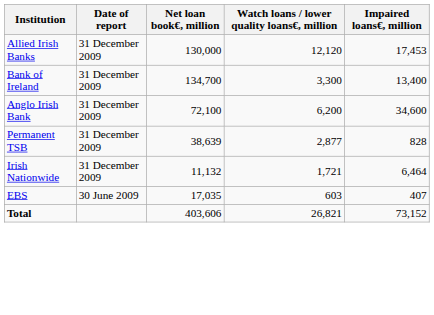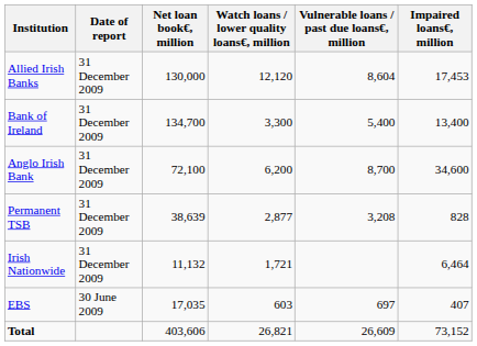 <table class="wikitable">
 <tr>
 <th>Institution</th>
 <th>Date of report</th>
 <th>Net loan book€,  million</th>
 <th>Watch loans / lower quality loans€,  million</th>
+<th>Vulnerable loans / past due loans€,  million</th>
 <th>Impaired loans€,  million</th>
 </tr>
 <tr>
 <td><a href='#'>Allied Irish Banks</a></td>
 <td>31 December 2009</td>
 <td align=right>130,000</td>
 <td align=right>12,120</td>
+<td align=right>8,604</td>
 <td align=right>17,453</td>
 </tr>
 <tr>
 <td><a href='#'>Bank of Ireland</a></td>
 <td>31 December 2009</td>
 <td align=right>134,700</td>
 <td align=right>3,300</td>
+<td align=right>5,400</td>
 <td align=right>13,400</td>
 </tr>
 <tr>
 <td><a href='#'>Anglo Irish Bank</a></td>
 <td>31 December 2009</td>
 <td align=right>72,100</td>
 <td align=right>6,200</td>
+<td align=right>8,700</td>
 <td align=right>34,600</td>
 </tr>
 <tr>
 <td><a href='#'>Permanent TSB</a></td>
 <td>31 December 2009</td>
 <td align=right>38,639</td>
 <td align=right>2,877</td>
+<td align=right>3,208</td>
 <td align=right>828</td>
 </tr>
 <tr>
 <td><a href='#'>Irish Nationwide</a></td>
 <td>31 December 2009</td>
 <td align=right>11,132</td>
 <td align=right>1,721</td>
+<td align=right></td>
 <td align=right>6,464</td>
 </tr>
 <tr>
 <td><a href='#'>EBS</a></td>
 <td>30 June 2009</td>
 <td align=right>17,035</td>
 <td align=right>603</td>
+<td align=right>697</td>
 <td align=right>407</td>
 </tr>
 <tr>
 <td><strong>Total</strong></td>
 <td></td>
 <td align=right>403,606</td>
 <td align=right>26,821</td>
+<td align=right>26,609</td>
 <td align=right>73,152</td>
 </tr>
 </table>
